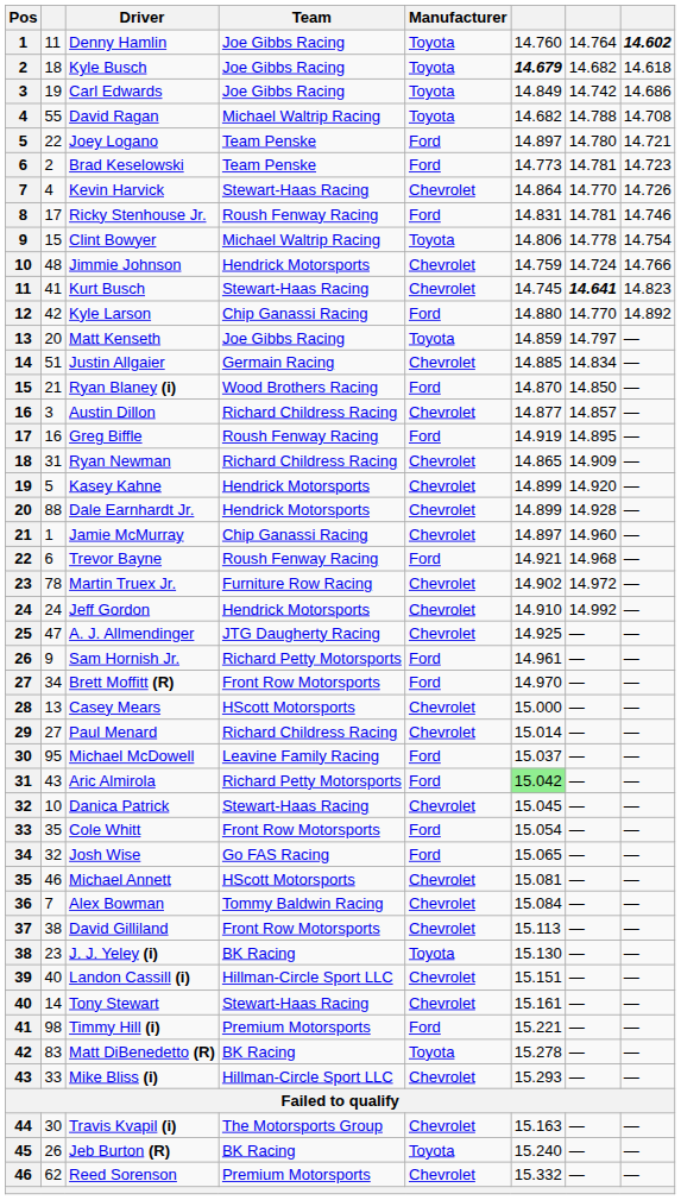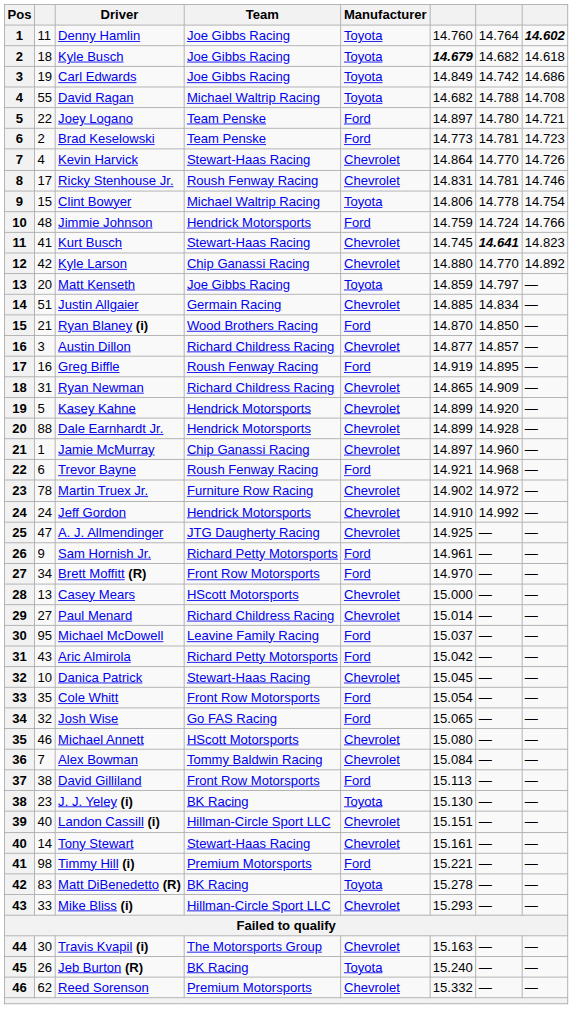 <table class="wikitable" style="font-size:95%">
 <tr>
 <th>Pos</th>
 <th></th>
 <th>Driver</th>
 <th>Team</th>
 <th>Manufacturer</th>
 <th></th>
 <th></th>
 <th></th>
 </tr>
 <tr>
 <th>1</th>
 <td>11</td>
 <td><a href='#'>Denny Hamlin</a></td>
 <td><a href='#'>Joe Gibbs Racing</a></td>
 <td><a href='#'>Toyota</a></td>
 <td>14.760</td>
 <td>14.764</td>
 <td><strong><em>14.602</em></strong></td>
 </tr>
 <tr>
 <th>2</th>
 <td>18</td>
 <td><a href='#'>Kyle Busch</a></td>
 <td><a href='#'>Joe Gibbs Racing</a></td>
 <td><a href='#'>Toyota</a></td>
 <td><strong><em>14.679</em></strong></td>
 <td>14.682</td>
 <td>14.618</td>
 </tr>
 <tr>
 <th>3</th>
 <td>19</td>
 <td><a href='#'>Carl Edwards</a></td>
 <td><a href='#'>Joe Gibbs Racing</a></td>
 <td><a href='#'>Toyota</a></td>
 <td>14.849</td>
 <td>14.742</td>
 <td>14.686</td>
 </tr>
 <tr>
 <th>4</th>
 <td>55</td>
 <td><a href='#'>David Ragan</a></td>
 <td><a href='#'>Michael Waltrip Racing</a></td>
 <td><a href='#'>Toyota</a></td>
 <td>14.682</td>
 <td>14.788</td>
 <td>14.708</td>
 </tr>
 <tr>
 <th>5</th>
 <td>22</td>
 <td><a href='#'>Joey Logano</a></td>
 <td><a href='#'>Team Penske</a></td>
 <td><a href='#'>Ford</a></td>
 <td>14.897</td>
 <td>14.780</td>
 <td>14.721</td>
 </tr>
 <tr>
 <th>6</th>
 <td>2</td>
 <td><a href='#'>Brad Keselowski</a></td>
 <td><a href='#'>Team Penske</a></td>
 <td><a href='#'>Ford</a></td>
 <td>14.773</td>
 <td>14.781</td>
 <td>14.723</td>
 </tr>
 <tr>
 <th>7</th>
 <td>4</td>
 <td><a href='#'>Kevin Harvick</a></td>
 <td><a href='#'>Stewart-Haas Racing</a></td>
 <td><a href='#'>Chevrolet</a></td>
 <td>14.864</td>
 <td>14.770</td>
 <td>14.726</td>
 </tr>
 <tr>
 <th>8</th>
 <td>17</td>
 <td><a href='#'>Ricky Stenhouse Jr.</a></td>
 <td><a href='#'>Roush Fenway Racing</a></td>
-<td><a href='#'>Ford</a></td>
+<td><a href='#'>Chevrolet</a></td>
 <td>14.831</td>
 <td>14.781</td>
 <td>14.746</td>
 </tr>
 <tr>
 <th>9</th>
 <td>15</td>
 <td><a href='#'>Clint Bowyer</a></td>
 <td><a href='#'>Michael Waltrip Racing</a></td>
 <td><a href='#'>Toyota</a></td>
 <td>14.806</td>
 <td>14.778</td>
 <td>14.754</td>
 </tr>
 <tr>
 <th>10</th>
 <td>48</td>
 <td><a href='#'>Jimmie Johnson</a></td>
 <td><a href='#'>Hendrick Motorsports</a></td>
-<td><a href='#'>Chevrolet</a></td>
+<td><a href='#'>Ford</a></td>
 <td>14.759</td>
 <td>14.724</td>
 <td>14.766</td>
 </tr>
 <tr>
 <th>11</th>
 <td>41</td>
 <td><a href='#'>Kurt Busch</a></td>
 <td><a href='#'>Stewart-Haas Racing</a></td>
 <td><a href='#'>Chevrolet</a></td>
 <td>14.745</td>
 <td><strong><em>14.641</em></strong></td>
 <td>14.823</td>
 </tr>
 <tr>
 <th>12</th>
 <td>42</td>
 <td><a href='#'>Kyle Larson</a></td>
 <td><a href='#'>Chip Ganassi Racing</a></td>
-<td><a href='#'>Ford</a></td>
+<td><a href='#'>Chevrolet</a></td>
 <td>14.880</td>
 <td>14.770</td>
 <td>14.892</td>
 </tr>
 <tr>
 <th>13</th>
 <td>20</td>
 <td><a href='#'>Matt Kenseth</a></td>
 <td><a href='#'>Joe Gibbs Racing</a></td>
 <td><a href='#'>Toyota</a></td>
 <td>14.859</td>
 <td>14.797</td>
 <td>—</td>
 </tr>
 <tr>
 <th>14</th>
 <td>51</td>
 <td><a href='#'>Justin Allgaier</a></td>
 <td><a href='#'>Germain Racing</a></td>
 <td><a href='#'>Chevrolet</a></td>
 <td>14.885</td>
 <td>14.834</td>
 <td>—</td>
 </tr>
 <tr>
 <th>15</th>
 <td>21</td>
 <td><a href='#'>Ryan Blaney</a> <strong>(i)</strong></td>
 <td><a href='#'>Wood Brothers Racing</a></td>
 <td><a href='#'>Ford</a></td>
 <td>14.870</td>
 <td>14.850</td>
 <td>—</td>
 </tr>
 <tr>
 <th>16</th>
 <td>3</td>
 <td><a href='#'>Austin Dillon</a></td>
 <td><a href='#'>Richard Childress Racing</a></td>
 <td><a href='#'>Chevrolet</a></td>
 <td>14.877</td>
 <td>14.857</td>
 <td>—</td>
 </tr>
 <tr>
 <th>17</th>
 <td>16</td>
 <td><a href='#'>Greg Biffle</a></td>
 <td><a href='#'>Roush Fenway Racing</a></td>
 <td><a href='#'>Ford</a></td>
 <td>14.919</td>
 <td>14.895</td>
 <td>—</td>
 </tr>
 <tr>
 <th>18</th>
 <td>31</td>
 <td><a href='#'>Ryan Newman</a></td>
 <td><a href='#'>Richard Childress Racing</a></td>
 <td><a href='#'>Chevrolet</a></td>
 <td>14.865</td>
 <td>14.909</td>
 <td>—</td>
 </tr>
 <tr>
 <th>19</th>
 <td>5</td>
 <td><a href='#'>Kasey Kahne</a></td>
 <td><a href='#'>Hendrick Motorsports</a></td>
 <td><a href='#'>Chevrolet</a></td>
 <td>14.899</td>
 <td>14.920</td>
 <td>—</td>
 </tr>
 <tr>
 <th>20</th>
 <td>88</td>
 <td><a href='#'>Dale Earnhardt Jr.</a></td>
 <td><a href='#'>Hendrick Motorsports</a></td>
 <td><a href='#'>Chevrolet</a></td>
 <td>14.899</td>
 <td>14.928</td>
 <td>—</td>
 </tr>
 <tr>
 <th>21</th>
 <td>1</td>
 <td><a href='#'>Jamie McMurray</a></td>
 <td><a href='#'>Chip Ganassi Racing</a></td>
 <td><a href='#'>Chevrolet</a></td>
 <td>14.897</td>
 <td>14.960</td>
 <td>—</td>
 </tr>
 <tr>
 <th>22</th>
 <td>6</td>
 <td><a href='#'>Trevor Bayne</a></td>
 <td><a href='#'>Roush Fenway Racing</a></td>
 <td><a href='#'>Ford</a></td>
 <td>14.921</td>
 <td>14.968</td>
 <td>—</td>
 </tr>
 <tr>
 <th>23</th>
 <td>78</td>
 <td><a href='#'>Martin Truex Jr.</a></td>
 <td><a href='#'>Furniture Row Racing</a></td>
 <td><a href='#'>Chevrolet</a></td>
 <td>14.902</td>
 <td>14.972</td>
 <td>—</td>
 </tr>
 <tr>
 <th>24</th>
 <td>24</td>
 <td><a href='#'>Jeff Gordon</a></td>
 <td><a href='#'>Hendrick Motorsports</a></td>
 <td><a href='#'>Chevrolet</a></td>
 <td>14.910</td>
 <td>14.992</td>
 <td>—</td>
 </tr>
 <tr>
 <th>25</th>
 <td>47</td>
 <td><a href='#'>A. J. Allmendinger</a></td>
 <td><a href='#'>JTG Daugherty Racing</a></td>
 <td><a href='#'>Chevrolet</a></td>
 <td>14.925</td>
 <td>—</td>
 <td>—</td>
 </tr>
 <tr>
 <th>26</th>
 <td>9</td>
 <td><a href='#'>Sam Hornish Jr.</a></td>
 <td><a href='#'>Richard Petty Motorsports</a></td>
 <td><a href='#'>Ford</a></td>
 <td>14.961</td>
 <td>—</td>
 <td>—</td>
 </tr>
 <tr>
 <th>27</th>
 <td>34</td>
 <td><a href='#'>Brett Moffitt</a> <strong>(R)</strong></td>
 <td><a href='#'>Front Row Motorsports</a></td>
 <td><a href='#'>Ford</a></td>
 <td>14.970</td>
 <td>—</td>
 <td>—</td>
 </tr>
 <tr>
 <th>28</th>
 <td>13</td>
 <td><a href='#'>Casey Mears</a></td>
 <td><a href='#'>HScott Motorsports</a></td>
 <td><a href='#'>Chevrolet</a></td>
 <td>15.000</td>
 <td>—</td>
 <td>—</td>
 </tr>
 <tr>
 <th>29</th>
 <td>27</td>
 <td><a href='#'>Paul Menard</a></td>
 <td><a href='#'>Richard Childress Racing</a></td>
 <td><a href='#'>Chevrolet</a></td>
 <td>15.014</td>
 <td>—</td>
 <td>—</td>
 </tr>
 <tr>
 <th>30</th>
 <td>95</td>
 <td><a href='#'>Michael McDowell</a></td>
 <td><a href='#'>Leavine Family Racing</a></td>
 <td><a href='#'>Ford</a></td>
 <td>15.037</td>
 <td>—</td>
 <td>—</td>
 </tr>
 <tr>
 <th>31</th>
 <td>43</td>
 <td><a href='#'>Aric Almirola</a></td>
 <td><a href='#'>Richard Petty Motorsports</a></td>
 <td><a href='#'>Ford</a></td>
-<td style="background: lightgreen;">15.042</td>
+<td>15.042</td>
 <td>—</td>
 <td>—</td>
 </tr>
 <tr>
 <th>32</th>
 <td>10</td>
 <td><a href='#'>Danica Patrick</a></td>
 <td><a href='#'>Stewart-Haas Racing</a></td>
 <td><a href='#'>Chevrolet</a></td>
 <td>15.045</td>
 <td>—</td>
 <td>—</td>
 </tr>
 <tr>
 <th>33</th>
 <td>35</td>
 <td><a href='#'>Cole Whitt</a></td>
 <td><a href='#'>Front Row Motorsports</a></td>
 <td><a href='#'>Ford</a></td>
 <td>15.054</td>
 <td>—</td>
 <td>—</td>
 </tr>
 <tr>
 <th>34</th>
 <td>32</td>
 <td><a href='#'>Josh Wise</a></td>
 <td><a href='#'>Go FAS Racing</a></td>
 <td><a href='#'>Ford</a></td>
 <td>15.065</td>
 <td>—</td>
 <td>—</td>
 </tr>
 <tr>
 <th>35</th>
 <td>46</td>
 <td><a href='#'>Michael Annett</a></td>
 <td><a href='#'>HScott Motorsports</a></td>
 <td><a href='#'>Chevrolet</a></td>
-<td>15.081</td>
+<td>15.080</td>
 <td>—</td>
 <td>—</td>
 </tr>
 <tr>
 <th>36</th>
 <td>7</td>
 <td><a href='#'>Alex Bowman</a></td>
 <td><a href='#'>Tommy Baldwin Racing</a></td>
 <td><a href='#'>Chevrolet</a></td>
 <td>15.084</td>
 <td>—</td>
 <td>—</td>
 </tr>
 <tr>
 <th>37</th>
 <td>38</td>
 <td><a href='#'>David Gilliland</a></td>
 <td><a href='#'>Front Row Motorsports</a></td>
-<td><a href='#'>Chevrolet</a></td>
+<td><a href='#'>Ford</a></td>
 <td>15.113</td>
 <td>—</td>
 <td>—</td>
 </tr>
 <tr>
 <th>38</th>
 <td>23</td>
 <td><a href='#'>J. J. Yeley</a> <strong>(i)</strong></td>
 <td><a href='#'>BK Racing</a></td>
 <td><a href='#'>Toyota</a></td>
 <td>15.130</td>
 <td>—</td>
 <td>—</td>
 </tr>
 <tr>
 <th>39</th>
 <td>40</td>
 <td><a href='#'>Landon Cassill</a> <strong>(i)</strong></td>
 <td><a href='#'>Hillman-Circle Sport LLC</a></td>
 <td><a href='#'>Chevrolet</a></td>
 <td>15.151</td>
 <td>—</td>
 <td>—</td>
 </tr>
 <tr>
 <th>40</th>
 <td>14</td>
 <td><a href='#'>Tony Stewart</a></td>
 <td><a href='#'>Stewart-Haas Racing</a></td>
 <td><a href='#'>Chevrolet</a></td>
 <td>15.161</td>
 <td>—</td>
 <td>—</td>
 </tr>
 <tr>
 <th>41</th>
 <td>98</td>
 <td><a href='#'>Timmy Hill</a> <strong>(i)</strong></td>
 <td><a href='#'>Premium Motorsports</a></td>
 <td><a href='#'>Ford</a></td>
 <td>15.221</td>
 <td>—</td>
 <td>—</td>
 </tr>
 <tr>
 <th>42</th>
 <td>83</td>
 <td><a href='#'>Matt DiBenedetto</a> <strong>(R)</strong></td>
 <td><a href='#'>BK Racing</a></td>
 <td><a href='#'>Toyota</a></td>
 <td>15.278</td>
 <td>—</td>
 <td>—</td>
 </tr>
 <tr>
 <th>43</th>
 <td>33</td>
 <td><a href='#'>Mike Bliss</a> <strong>(i)</strong></td>
 <td><a href='#'>Hillman-Circle Sport LLC</a></td>
 <td><a href='#'>Chevrolet</a></td>
 <td>15.293</td>
 <td>—</td>
 <td>—</td>
 </tr>
 <tr>
 <th colspan="8">Failed to qualify</th>
 </tr>
 <tr>
 <th>44</th>
 <td>30</td>
 <td><a href='#'>Travis Kvapil</a> <strong>(i)</strong></td>
 <td><a href='#'>The Motorsports Group</a></td>
 <td><a href='#'>Chevrolet</a></td>
 <td>15.163</td>
 <td>—</td>
 <td>—</td>
 </tr>
 <tr>
 <th>45</th>
 <td>26</td>
 <td><a href='#'>Jeb Burton</a> <strong>(R)</strong></td>
 <td><a href='#'>BK Racing</a></td>
 <td><a href='#'>Toyota</a></td>
 <td>15.240</td>
 <td>—</td>
 <td>—</td>
 </tr>
 <tr>
 <th>46</th>
 <td>62</td>
 <td><a href='#'>Reed Sorenson</a></td>
 <td><a href='#'>Premium Motorsports</a></td>
 <td><a href='#'>Chevrolet</a></td>
 <td>15.332</td>
 <td>—</td>
 <td>—</td>
 </tr>
 <tr>
 <th colspan="8"></th>
 </tr>
 </table>
